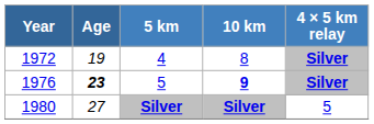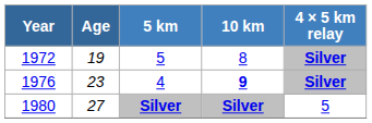 <table class="wikitable" style="font-size:95%; text-align:center; border:grey solid 1px; border-collapse:collapse; background:#ffffff;">
 <tr>
 <th style="background-color:#369; color:white; width:60px;"> Year </th>
 <th style="background-color:#369; color:white; width:40px;"> Age </th>
 <th style="background-color:#4180be; color:white; width:75px;"> 5 km </th>
 <th style="background-color:#4180be; color:white; width:75px;"> 10 km </th>
 <th style="background-color:#4180be; color:white; width:75px;"> 4 × 5 km <br> relay </th>
 </tr>
 <tr>
 <td><a href='#'>1972</a></td>
 <td><em>19</em></td>
-<td><a href='#'>4</a></td>
+<td><a href='#'>5</a></td>
 <td><a href='#'>8</a></td>
 <td style="background:silver;"><a href='#'><strong>Silver</strong></a></td>
 </tr>
 <tr>
 <td><a href='#'>1976</a></td>
-<td><strong><em>23</em></strong></td>
-<td><a href='#'>5</a></td>
+<td><em>23</em></td>
+<td><a href='#'>4</a></td>
 <td><strong><a href='#'>9</a></strong></td>
 <td style="background:silver;"><a href='#'><strong>Silver</strong></a></td>
 </tr>
 <tr>
 <td><a href='#'>1980</a></td>
 <td><em>27</em></td>
 <td style="background:silver;"><a href='#'><strong>Silver</strong></a></td>
 <td style="background:silver;"><a href='#'><strong>Silver</strong></a></td>
 <td><a href='#'>5</a></td>
 </tr>
 <tr>
 </tr>
 </table>
